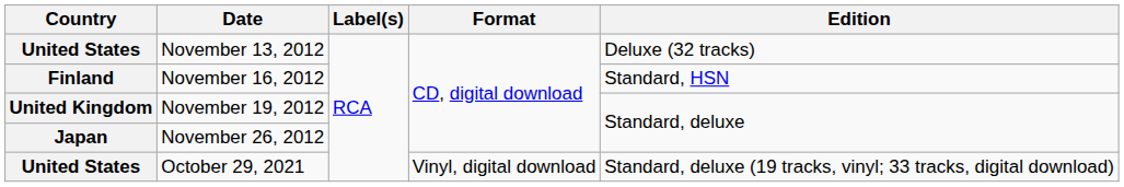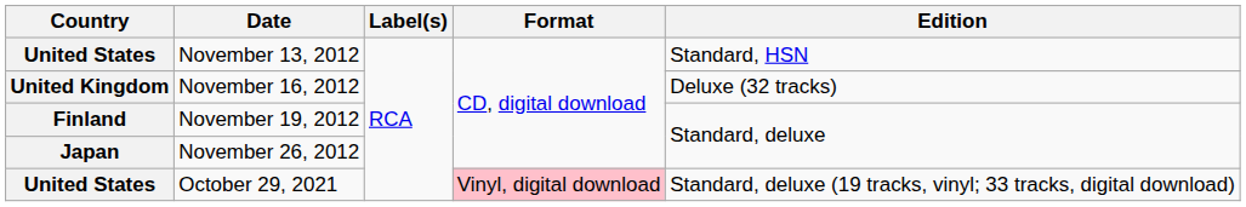 <table class="wikitable plainrowheaders">
 <tr>
 <th scope="col">Country</th>
 <th scope="col">Date</th>
 <th scope="col">Label(s)</th>
 <th scope="col">Format</th>
 <th scope="col">Edition</th>
 </tr>
 <tr>
 <th scope="row">United States</th>
 <td>November 13, 2012</td>
 <td rowspan="5"><a href='#'>RCA</a></td>
 <td rowspan="4"><a href='#'>CD</a>, <a href='#'>digital download</a></td>
+<td>Standard, <a href='#'>HSN</a></td>
+</tr>
+<tr>
+<th scope="row">United Kingdom</th>
+<td>November 16, 2012</td>
 <td>Deluxe (32 tracks)</td>
 </tr>
 <tr>
 <th scope="row">Finland</th>
-<td>November 16, 2012</td>
-<td>Standard, <a href='#'>HSN</a></td>
-</tr>
-<tr>
-<th scope="row">United Kingdom</th>
 <td>November 19, 2012</td>
 <td rowspan="2">Standard, deluxe</td>
 </tr>
 <tr>
 <th scope="row">Japan</th>
 <td>November 26, 2012</td>
 </tr>
 <tr>
 <th scope="row">United States</th>
 <td>October 29, 2021</td>
-<td>Vinyl, digital download</td>
+<td style="background: pink;">Vinyl, digital download</td>
 <td>Standard, deluxe (19 tracks, vinyl; 33 tracks, digital download)</td>
 </tr>
 </table>
